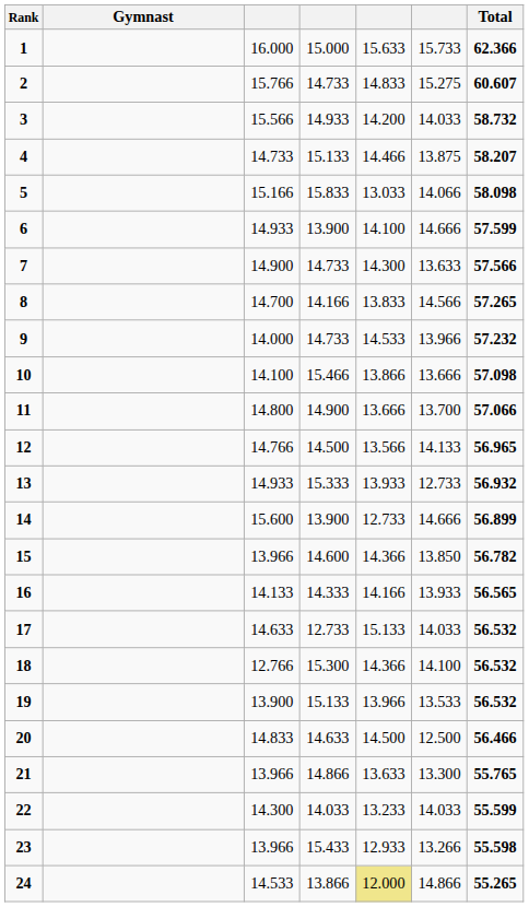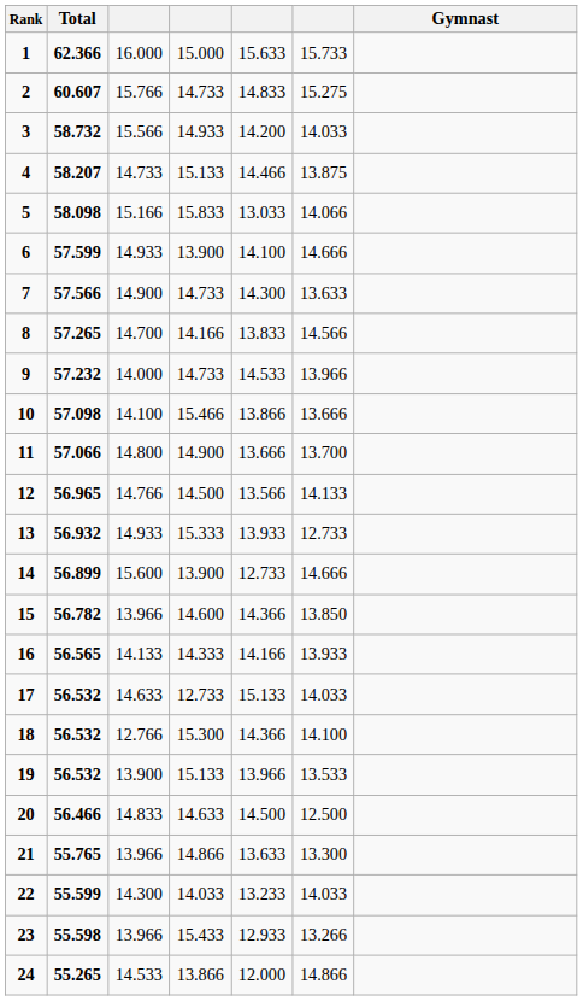 <table class="wikitable sortable" style="text-align:center; font-size:100%">
 <tr>
 <th scope="col" style="width:15px;"><small>Rank</small></th>
-<th ! scope="col" style="width:200px;">Gymnast</th>
+<th ! scope="col" style="width:50px;">Total</th>
 <th ! scope="col" style="width:50px;"></th>
 <th ! scope="col" style="width:50px;"></th>
 <th ! scope="col" style="width:50px;"></th>
 <th ! scope="col" style="width:50px;"></th>
-<th ! scope="col" style="width:50px;">Total</th>
+<th ! scope="col" style="width:200px;">Gymnast</th>
 </tr>
 <tr>
 <td scope=row style="text-align:center"><strong>1</strong></td>
-<td height="30" align=left></td>
+<td><strong>62.366</strong></td>
 <td>16.000</td>
 <td>15.000</td>
 <td>15.633</td>
 <td>15.733</td>
-<td><strong>62.366</strong></td>
+<td height="30" align=left></td>
 </tr>
 <tr>
 <td scope=row style="text-align:center"><strong>2</strong></td>
-<td height="30" align=left></td>
+<td><strong>60.607</strong></td>
 <td>15.766</td>
 <td>14.733</td>
 <td>14.833</td>
 <td>15.275</td>
-<td><strong>60.607</strong></td>
+<td height="30" align=left></td>
 </tr>
 <tr>
 <td scope=row style="text-align:center"><strong>3</strong></td>
-<td height="30" align=left></td>
+<td><strong>58.732</strong></td>
 <td>15.566</td>
 <td>14.933</td>
 <td>14.200</td>
 <td>14.033</td>
-<td><strong>58.732</strong></td>
+<td height="30" align=left></td>
 </tr>
 <tr>
 <td scope=row style="text-align:center"><strong>4</strong></td>
-<td height="30" align=left></td>
+<td><strong>58.207</strong></td>
 <td>14.733</td>
 <td>15.133</td>
 <td>14.466</td>
 <td>13.875</td>
-<td><strong>58.207</strong></td>
+<td height="30" align=left></td>
 </tr>
 <tr>
 <td scope=row style="text-align:center"><strong>5</strong></td>
-<td height="30" align=left></td>
+<td><strong>58.098</strong></td>
 <td>15.166</td>
 <td>15.833</td>
 <td>13.033</td>
 <td>14.066</td>
-<td><strong>58.098</strong></td>
+<td height="30" align=left></td>
 </tr>
 <tr>
 <td scope=row style="text-align:center"><strong>6</strong></td>
-<td height="30" align=left></td>
+<td><strong>57.599</strong></td>
 <td>14.933</td>
 <td>13.900</td>
 <td>14.100</td>
 <td>14.666</td>
-<td><strong>57.599</strong></td>
+<td height="30" align=left></td>
 </tr>
 <tr>
 <td scope=row style="text-align:center"><strong>7</strong></td>
-<td height="30" align=left></td>
+<td><strong>57.566</strong></td>
 <td>14.900</td>
 <td>14.733</td>
 <td>14.300</td>
 <td>13.633</td>
-<td><strong>57.566</strong></td>
+<td height="30" align=left></td>
 </tr>
 <tr>
 <td scope=row style="text-align:center"><strong>8</strong></td>
-<td height="30" align=left></td>
+<td><strong>57.265</strong></td>
 <td>14.700</td>
 <td>14.166</td>
 <td>13.833</td>
 <td>14.566</td>
-<td><strong>57.265</strong></td>
+<td height="30" align=left></td>
 </tr>
 <tr>
 <td scope=row style="text-align:center"><strong>9</strong></td>
-<td height="30" align=left></td>
+<td><strong>57.232</strong></td>
 <td>14.000</td>
 <td>14.733</td>
 <td>14.533</td>
 <td>13.966</td>
-<td><strong>57.232</strong></td>
+<td height="30" align=left></td>
 </tr>
 <tr>
 <td scope=row style="text-align:center"><strong>10</strong></td>
-<td height="30" align=left></td>
+<td><strong>57.098</strong></td>
 <td>14.100</td>
 <td>15.466</td>
 <td>13.866</td>
 <td>13.666</td>
-<td><strong>57.098</strong></td>
+<td height="30" align=left></td>
 </tr>
 <tr>
 <td scope=row style="text-align:center"><strong>11</strong></td>
-<td height="30" align=left></td>
+<td><strong>57.066</strong></td>
 <td>14.800</td>
 <td>14.900</td>
 <td>13.666</td>
 <td>13.700</td>
-<td><strong>57.066</strong></td>
+<td height="30" align=left></td>
 </tr>
 <tr>
 <td scope=row style="text-align:center"><strong>12</strong></td>
-<td height="30" align=left></td>
+<td><strong>56.965</strong></td>
 <td>14.766</td>
 <td>14.500</td>
 <td>13.566</td>
 <td>14.133</td>
-<td><strong>56.965</strong></td>
+<td height="30" align=left></td>
 </tr>
 <tr>
 <td scope=row style="text-align:center"><strong>13</strong></td>
-<td height="30" align=left></td>
+<td><strong>56.932</strong></td>
 <td>14.933</td>
 <td>15.333</td>
 <td>13.933</td>
 <td>12.733</td>
-<td><strong>56.932</strong></td>
+<td height="30" align=left></td>
 </tr>
 <tr>
 <td scope=row style="text-align:center"><strong>14</strong></td>
-<td height="30" align=left></td>
+<td><strong>56.899</strong></td>
 <td>15.600</td>
 <td>13.900</td>
 <td>12.733</td>
 <td>14.666</td>
-<td><strong>56.899</strong></td>
+<td height="30" align=left></td>
 </tr>
 <tr>
 <td scope=row style="text-align:center"><strong>15</strong></td>
-<td height="30" align=left></td>
+<td><strong>56.782</strong></td>
 <td>13.966</td>
 <td>14.600</td>
 <td>14.366</td>
 <td>13.850</td>
-<td><strong>56.782</strong></td>
+<td height="30" align=left></td>
 </tr>
 <tr>
 <td scope=row style="text-align:center"><strong>16</strong></td>
-<td height="30" align=left></td>
+<td><strong>56.565</strong></td>
 <td>14.133</td>
 <td>14.333</td>
 <td>14.166</td>
 <td>13.933</td>
-<td><strong>56.565</strong></td>
+<td height="30" align=left></td>
 </tr>
 <tr>
 <td scope=row style="text-align:center"><strong>17</strong></td>
-<td height="30" align=left></td>
+<td><strong>56.532</strong></td>
 <td>14.633</td>
 <td>12.733</td>
 <td>15.133</td>
 <td>14.033</td>
-<td><strong>56.532</strong></td>
+<td height="30" align=left></td>
 </tr>
 <tr>
 <td scope=row style="text-align:center"><strong>18</strong></td>
-<td height="30" align=left></td>
+<td><strong>56.532</strong></td>
 <td>12.766</td>
 <td>15.300</td>
 <td>14.366</td>
 <td>14.100</td>
-<td><strong>56.532</strong></td>
+<td height="30" align=left></td>
 </tr>
 <tr>
 <td scope=row style="text-align:center"><strong>19</strong></td>
-<td height="30" align=left></td>
+<td><strong>56.532</strong></td>
 <td>13.900</td>
 <td>15.133</td>
 <td>13.966</td>
 <td>13.533</td>
-<td><strong>56.532</strong></td>
+<td height="30" align=left></td>
 </tr>
 <tr>
 <td scope=row style="text-align:center"><strong>20</strong></td>
-<td height="30" align=left></td>
+<td><strong>56.466</strong></td>
 <td>14.833</td>
 <td>14.633</td>
 <td>14.500</td>
 <td>12.500</td>
-<td><strong>56.466</strong></td>
+<td height="30" align=left></td>
 </tr>
 <tr>
 <td scope=row style="text-align:center"><strong>21</strong></td>
-<td height="30" align=left></td>
+<td><strong>55.765</strong></td>
 <td>13.966</td>
 <td>14.866</td>
 <td>13.633</td>
 <td>13.300</td>
-<td><strong>55.765</strong></td>
+<td height="30" align=left></td>
 </tr>
 <tr>
 <td scope=row style="text-align:center"><strong>22</strong></td>
-<td height="30" align=left></td>
+<td><strong>55.599</strong></td>
 <td>14.300</td>
 <td>14.033</td>
 <td>13.233</td>
 <td>14.033</td>
-<td><strong>55.599</strong></td>
+<td height="30" align=left></td>
 </tr>
 <tr>
 <td scope=row style="text-align:center"><strong>23</strong></td>
-<td height="30" align=left></td>
+<td><strong>55.598</strong></td>
 <td>13.966</td>
 <td>15.433</td>
 <td>12.933</td>
 <td>13.266</td>
-<td><strong>55.598</strong></td>
+<td height="30" align=left></td>
 </tr>
 <tr>
 <td scope=row style="text-align:center"><strong>24</strong></td>
-<td height="30" align=left></td>
+<td><strong>55.265</strong></td>
 <td>14.533</td>
 <td>13.866</td>
-<td style="background: khaki;">12.000</td>
+<td>12.000</td>
 <td>14.866</td>
-<td><strong>55.265</strong></td>
+<td height="30" align=left></td>
 </tr>
 </table>
